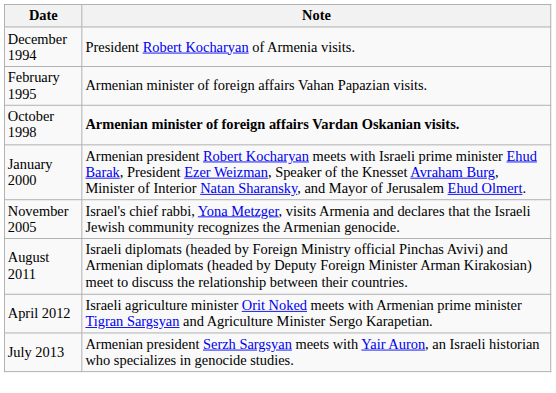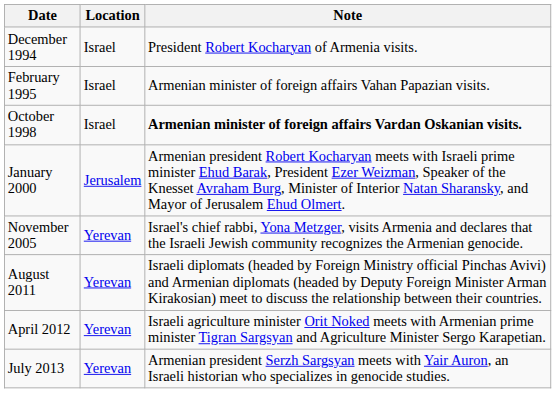 <table class="wikitable">
 <tr>
 <th>Date</th>
+<th>Location</th>
 <th>Note</th>
 </tr>
 <tr>
 <td>December 1994</td>
+<td>Israel</td>
 <td>President <a href='#'>Robert Kocharyan</a> of Armenia visits.</td>
 </tr>
 <tr>
 <td>February 1995</td>
+<td>Israel</td>
 <td>Armenian minister of foreign affairs Vahan Papazian visits.</td>
 </tr>
 <tr>
 <td>October 1998</td>
+<td>Israel</td>
 <td><strong>Armenian minister of foreign affairs Vardan Oskanian visits.</strong></td>
 </tr>
 <tr>
 <td>January 2000</td>
+<td><a href='#'>Jerusalem</a></td>
 <td>Armenian president <a href='#'>Robert Kocharyan</a> meets with Israeli prime minister <a href='#'>Ehud Barak</a>, President <a href='#'>Ezer Weizman</a>, Speaker of the Knesset <a href='#'>Avraham Burg</a>, Minister of Interior <a href='#'>Natan Sharansky</a>, and Mayor of Jerusalem <a href='#'>Ehud Olmert</a>.</td>
 </tr>
 <tr>
 <td>November 2005</td>
+<td><a href='#'>Yerevan</a></td>
 <td>Israel's chief rabbi, <a href='#'>Yona Metzger</a>, visits Armenia and declares that the Israeli Jewish community recognizes the Armenian genocide.</td>
 </tr>
 <tr>
 <td>August 2011</td>
+<td><a href='#'>Yerevan</a></td>
 <td>Israeli diplomats (headed by Foreign Ministry official Pinchas Avivi) and Armenian diplomats (headed by Deputy Foreign Minister Arman Kirakosian) meet to discuss the relationship between their countries.</td>
 </tr>
 <tr>
 <td>April 2012</td>
+<td><a href='#'>Yerevan</a></td>
 <td>Israeli agriculture minister <a href='#'>Orit Noked</a> meets with Armenian prime minister <a href='#'>Tigran Sargsyan</a> and Agriculture Minister Sergo Karapetian.</td>
 </tr>
 <tr>
 <td>July 2013</td>
+<td><a href='#'>Yerevan</a></td>
 <td>Armenian president <a href='#'>Serzh Sargsyan</a> meets with <a href='#'>Yair Auron</a>, an Israeli historian who specializes in genocide studies.</td>
 </tr>
 </table>
